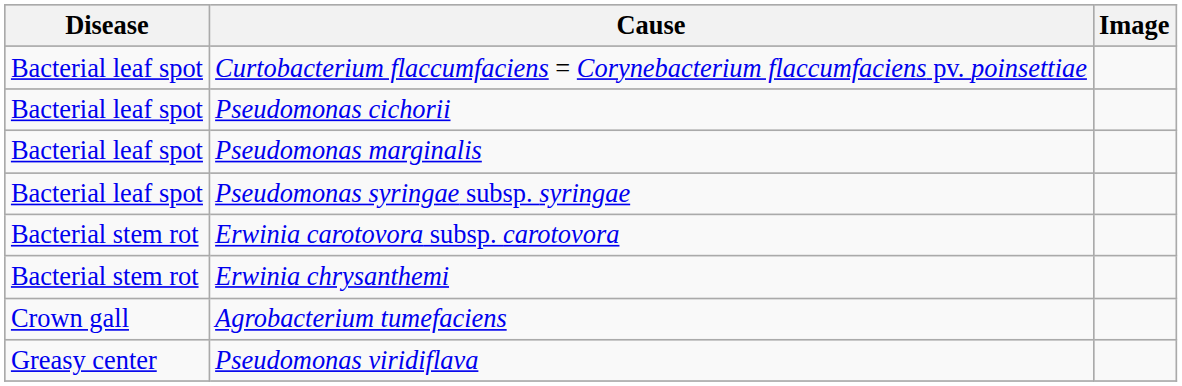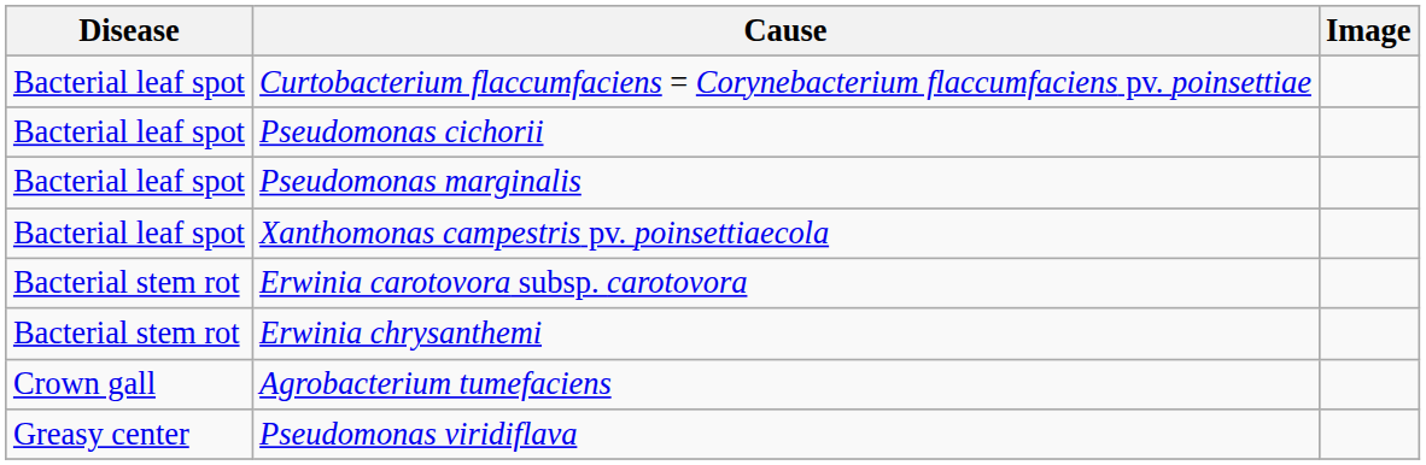 <table class="wikitable collapsible sortable">
 <tr>
 <th>Disease</th>
 <th>Cause</th>
 <th>Image</th>
 </tr>
 <tr>
 <td><a href='#'>Bacterial leaf spot</a></td>
 <td><em><a href='#'>Curtobacterium flaccumfaciens</a></em> = <a href='#'><em>Corynebacterium flaccumfaciens</em> pv. <em>poinsettiae</em></a></td>
 <td></td>
 </tr>
 <tr>
 <td><a href='#'>Bacterial leaf spot</a></td>
 <td><em><a href='#'>Pseudomonas cichorii</a></em></td>
 <td></td>
 </tr>
 <tr>
 <td><a href='#'>Bacterial leaf spot</a></td>
 <td><em><a href='#'>Pseudomonas marginalis</a></em></td>
 <td><br></td>
 </tr>
 <tr>
 <td><a href='#'>Bacterial leaf spot</a></td>
-<td><a href='#'><em>Pseudomonas syringae</em> subsp. <em>syringae</em></a></td>
+<td><a href='#'><em>Xanthomonas campestris</em> pv. <em>poinsettiaecola</em></a></td>
 <td></td>
 </tr>
 <tr>
 <td><a href='#'>Bacterial stem rot</a></td>
 <td><a href='#'><em>Erwinia carotovora</em> subsp. <em>carotovora</em></a></td>
 <td><br></td>
 </tr>
 <tr>
 <td><a href='#'>Bacterial stem rot</a></td>
 <td><em><a href='#'>Erwinia chrysanthemi</a></em></td>
 <td></td>
 </tr>
 <tr>
 <td><a href='#'>Crown gall</a></td>
 <td><em><a href='#'>Agrobacterium tumefaciens</a></em></td>
 <td></td>
 </tr>
 <tr>
 <td><a href='#'>Greasy center</a></td>
 <td><em><a href='#'>Pseudomonas viridiflava</a></em></td>
 <td></td>
 </tr>
 </table>
